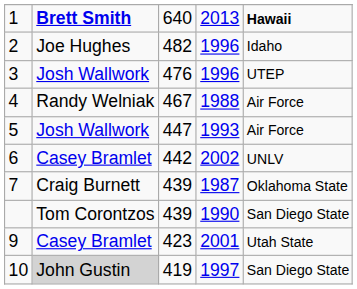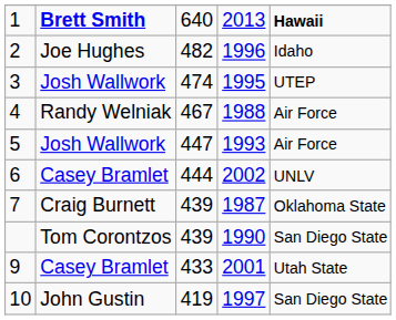 <table class="wikitable">
 <tr>
 </tr>
 <tr>
 <td>1</td>
 <td><strong><a href='#'>Brett Smith</a></strong></td>
 <td><abbr>640</abbr></td>
 <td><a href='#'>2013</a></td>
 <td style="font-size:80%;"><strong>Hawaii</strong></td>
 </tr>
 <tr>
 <td>2</td>
 <td>Joe Hughes</td>
 <td><abbr>482</abbr></td>
 <td><a href='#'>1996</a></td>
 <td style="font-size:80%;">Idaho</td>
 </tr>
 <tr>
 <td>3</td>
 <td><a href='#'>Josh Wallwork</a></td>
-<td><abbr>476</abbr></td>
-<td><a href='#'>1996</a></td>
+<td><abbr>474</abbr></td>
+<td><a href='#'>1995</a></td>
 <td style="font-size:80%;">UTEP</td>
 </tr>
 <tr>
 <td>4</td>
 <td>Randy Welniak</td>
 <td><abbr>467</abbr></td>
 <td><a href='#'>1988</a></td>
 <td style="font-size:80%;">Air Force</td>
 </tr>
 <tr>
 <td>5</td>
 <td><a href='#'>Josh Wallwork</a></td>
 <td><abbr>447</abbr></td>
 <td><a href='#'>1993</a></td>
 <td style="font-size:80%;">Air Force</td>
 </tr>
 <tr>
 <td>6</td>
 <td><a href='#'>Casey Bramlet</a></td>
-<td><abbr>442</abbr></td>
+<td><abbr>444</abbr></td>
 <td><a href='#'>2002</a></td>
 <td style="font-size:80%;">UNLV</td>
 </tr>
 <tr>
 <td>7</td>
 <td>Craig Burnett</td>
 <td><abbr>439</abbr></td>
 <td><a href='#'>1987</a></td>
 <td style="font-size:80%;">Oklahoma State</td>
 </tr>
 <tr>
 <td></td>
 <td>Tom Corontzos</td>
 <td><abbr>439</abbr></td>
 <td><a href='#'>1990</a></td>
 <td style="font-size:80%;">San Diego State</td>
 </tr>
 <tr>
 <td>9</td>
 <td><a href='#'>Casey Bramlet</a></td>
-<td><abbr>423</abbr></td>
+<td><abbr>433</abbr></td>
 <td><a href='#'>2001</a></td>
 <td style="font-size:80%;">Utah State</td>
 </tr>
 <tr>
 <td>10</td>
-<td style="background: lightgrey;">John Gustin</td>
+<td>John Gustin</td>
 <td><abbr>419</abbr></td>
 <td><a href='#'>1997</a></td>
 <td style="font-size:80%;">San Diego State</td>
 </tr>
 </table>
